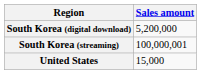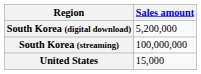 <table class="wikitable plainrowheaders">
 <tr>
 <th>Region</th>
 <th><a href='#'>Sales amount</a></th>
 </tr>
 <tr>
 <th scope=row>South Korea <small>(digital download)</small></th>
 <td>5,200,000</td>
 </tr>
 <tr>
 <th scope=row>South Korea <small>(streaming)</small></th>
-<td>100,000,001</td>
+<td>100,000,000</td>
 </tr>
 <tr>
 <th scope=row>United States</th>
 <td>15,000</td>
 </tr>
 </table>
